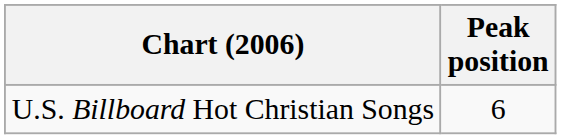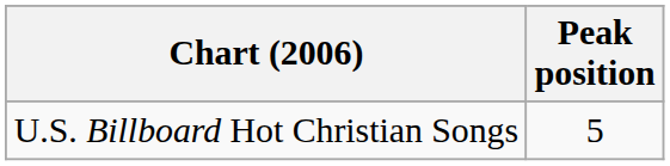 <table class="wikitable sortable">
 <tr>
 <th align="left">Chart (2006)</th>
 <th align="center">Peak<br>position</th>
 </tr>
 <tr>
 <td align="left">U.S. <em>Billboard</em> Hot Christian Songs</td>
-<td align="center">6</td>
+<td align="center">5</td>
 </tr>
 </table>
